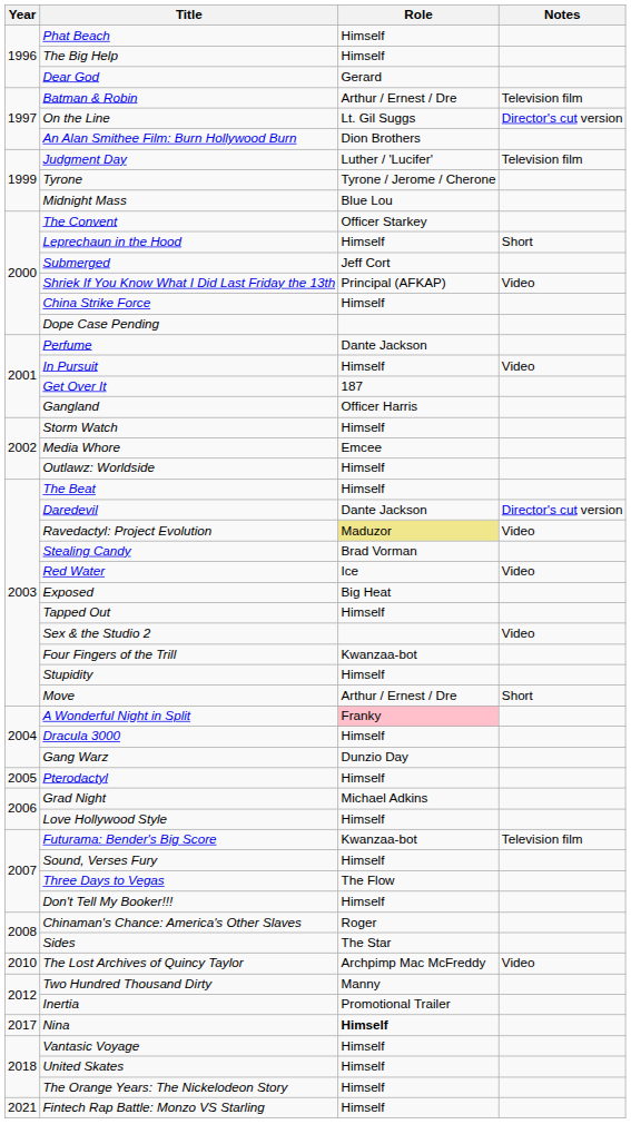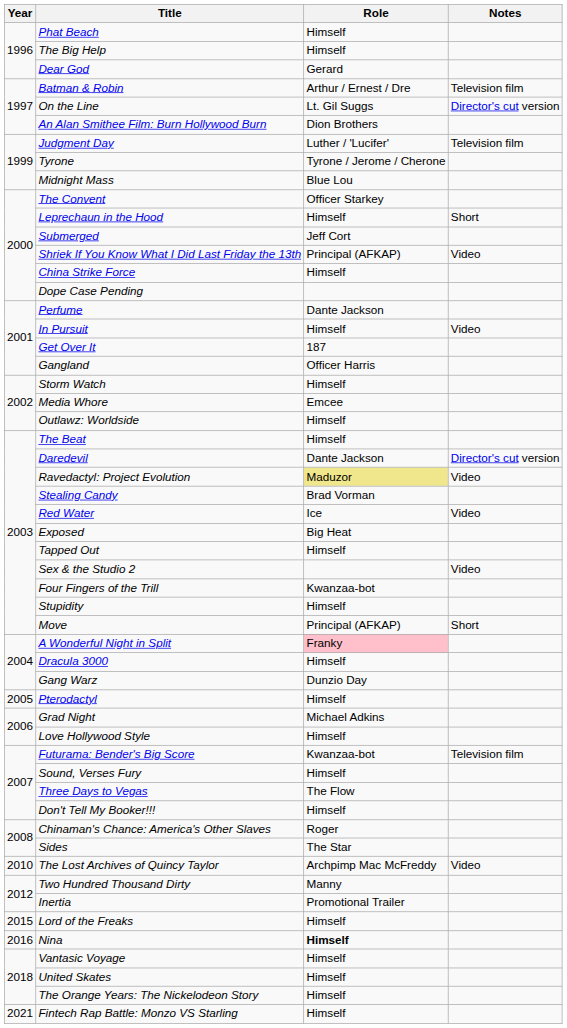 <table class="wikitable sortable">
 <tr>
 <th>Year</th>
 <th>Title</th>
 <th>Role</th>
 <th class="unsortable">Notes</th>
 </tr>
 <tr>
 <td rowspan=3>1996</td>
 <td><em><a href='#'>Phat Beach</a></em></td>
 <td>Himself</td>
 <td></td>
 </tr>
 <tr>
 <td><em>The Big Help</em></td>
 <td>Himself</td>
 <td></td>
 </tr>
 <tr>
 <td><em><a href='#'>Dear God</a></em></td>
 <td>Gerard</td>
 <td></td>
 </tr>
 <tr>
 <td rowspan=3>1997</td>
 <td><em><a href='#'>Batman & Robin</a></em></td>
 <td>Arthur / Ernest / Dre</td>
 <td>Television film</td>
 </tr>
 <tr>
 <td><em>On the Line</em></td>
 <td>Lt. Gil Suggs</td>
 <td><a href='#'>Director's cut</a> version</td>
 </tr>
 <tr>
 <td><em><a href='#'>An Alan Smithee Film: Burn Hollywood Burn</a></em></td>
 <td>Dion Brothers</td>
 <td></td>
 </tr>
 <tr>
 <td rowspan=3>1999</td>
 <td><em><a href='#'>Judgment Day</a></em></td>
 <td>Luther / 'Lucifer'</td>
 <td>Television film</td>
 </tr>
 <tr>
 <td><em>Tyrone</em></td>
 <td>Tyrone / Jerome / Cherone</td>
 <td></td>
 </tr>
 <tr>
 <td><em>Midnight Mass</em></td>
 <td>Blue Lou</td>
 <td></td>
 </tr>
 <tr>
 <td rowspan=6>2000</td>
 <td><em><a href='#'>The Convent</a></em></td>
 <td>Officer Starkey</td>
 <td></td>
 </tr>
 <tr>
 <td><em><a href='#'>Leprechaun in the Hood</a></em></td>
 <td>Himself</td>
 <td>Short</td>
 </tr>
 <tr>
 <td><em><a href='#'>Submerged</a></em></td>
 <td>Jeff Cort</td>
 <td></td>
 </tr>
 <tr>
 <td><em><a href='#'>Shriek If You Know What I Did Last Friday the 13th</a></em></td>
 <td>Principal (AFKAP)</td>
 <td>Video</td>
 </tr>
 <tr>
 <td><em><a href='#'>China Strike Force</a></em></td>
 <td>Himself</td>
 <td></td>
 </tr>
 <tr>
 <td><em>Dope Case Pending</em></td>
 <td></td>
 <td></td>
 </tr>
 <tr>
 <td rowspan=4>2001</td>
 <td><em><a href='#'>Perfume</a></em></td>
 <td>Dante Jackson</td>
 <td></td>
 </tr>
 <tr>
 <td><em><a href='#'>In Pursuit</a></em></td>
 <td>Himself</td>
 <td>Video</td>
 </tr>
 <tr>
 <td><em><a href='#'>Get Over It</a></em></td>
 <td>187</td>
 <td></td>
 </tr>
 <tr>
 <td><em>Gangland</em></td>
 <td>Officer Harris</td>
 <td></td>
 </tr>
 <tr>
 <td rowspan=3>2002</td>
 <td><em>Storm Watch</em></td>
 <td>Himself</td>
 <td></td>
 </tr>
 <tr>
 <td><em>Media Whore</em></td>
 <td>Emcee</td>
 <td></td>
 </tr>
 <tr>
 <td><em>Outlawz: Worldside</em></td>
 <td>Himself</td>
 <td></td>
 </tr>
 <tr>
 <td rowspan=11>2003</td>
 <td><em><a href='#'>The Beat</a></em></td>
 <td>Himself</td>
 <td></td>
 </tr>
 <tr>
 <td><em><a href='#'>Daredevil</a></em></td>
 <td>Dante Jackson</td>
 <td><a href='#'>Director's cut</a> version</td>
 </tr>
 <tr>
 <td><em>Ravedactyl: Project Evolution</em></td>
 <td style="background: khaki;">Maduzor</td>
 <td>Video</td>
 </tr>
 <tr>
 <td><em><a href='#'>Stealing Candy</a></em></td>
 <td>Brad Vorman</td>
 <td></td>
 </tr>
 <tr>
 <td><em><a href='#'>Red Water</a></em></td>
 <td>Ice</td>
 <td>Video</td>
 </tr>
 <tr>
 <td><em>Exposed</em></td>
 <td>Big Heat</td>
 <td></td>
 </tr>
 <tr>
 <td><em>Tapped Out</em></td>
 <td>Himself</td>
 <td></td>
 </tr>
 <tr>
 <td><em>Sex & the Studio 2</em></td>
 <td></td>
 <td>Video</td>
 </tr>
 <tr>
 <td><em>Four Fingers of the Trill</em></td>
 <td>Kwanzaa-bot</td>
 <td></td>
 </tr>
 <tr>
 <td><em>Stupidity</em></td>
 <td>Himself</td>
 <td></td>
 </tr>
 <tr>
 <td><em>Move</em></td>
-<td>Arthur / Ernest / Dre</td>
+<td>Principal (AFKAP)</td>
 <td>Short</td>
 </tr>
 <tr>
 <td rowspan=3>2004</td>
 <td><em><a href='#'>A Wonderful Night in Split</a></em></td>
 <td style="background: pink;">Franky</td>
 <td></td>
 </tr>
 <tr>
 <td><em><a href='#'>Dracula 3000</a></em></td>
 <td>Himself</td>
 <td></td>
 </tr>
 <tr>
 <td><em>Gang Warz</em></td>
 <td>Dunzio Day</td>
 <td></td>
 </tr>
 <tr>
 <td>2005</td>
 <td><em><a href='#'>Pterodactyl</a></em></td>
 <td>Himself</td>
 <td></td>
 </tr>
 <tr>
 <td rowspan=2>2006</td>
 <td><em>Grad Night</em></td>
 <td>Michael Adkins</td>
 <td></td>
 </tr>
 <tr>
 <td><em>Love Hollywood Style</em></td>
 <td>Himself</td>
 <td></td>
 </tr>
 <tr>
 <td rowspan=4>2007</td>
 <td><em><a href='#'>Futurama: Bender's Big Score</a></em></td>
 <td>Kwanzaa-bot</td>
 <td>Television film</td>
 </tr>
 <tr>
 <td><em>Sound, Verses Fury</em></td>
 <td>Himself</td>
 <td></td>
 </tr>
 <tr>
 <td><em><a href='#'>Three Days to Vegas</a></em></td>
 <td>The Flow</td>
 <td></td>
 </tr>
 <tr>
 <td><em>Don't Tell My Booker!!!</em></td>
 <td>Himself</td>
 <td></td>
 </tr>
 <tr>
 <td rowspan=2>2008</td>
 <td><em>Chinaman's Chance: America's Other Slaves</em></td>
 <td>Roger</td>
 <td></td>
 </tr>
 <tr>
 <td><em>Sides</em></td>
 <td>The Star</td>
 <td></td>
 </tr>
 <tr>
 <td>2010</td>
 <td><em>The Lost Archives of Quincy Taylor</em></td>
 <td>Archpimp Mac McFreddy</td>
 <td>Video</td>
 </tr>
 <tr>
 <td rowspan=2>2012</td>
 <td><em>Two Hundred Thousand Dirty</em></td>
 <td>Manny</td>
 <td></td>
 </tr>
 <tr>
 <td><em>Inertia</em></td>
 <td>Promotional Trailer</td>
 <td></td>
 </tr>
 <tr>
-<td>2017</td>
+<td>2015</td>
+<td><em>Lord of the Freaks</em></td>
+<td>Himself</td>
+<td></td>
+</tr>
+<tr>
+<td>2016</td>
 <td><em>Nina</em></td>
 <td><strong>Himself</strong></td>
 <td></td>
 </tr>
 <tr>
 <td rowspan=3>2018</td>
 <td><em>Vantasic Voyage</em></td>
 <td>Himself</td>
 <td></td>
 </tr>
 <tr>
 <td><em>United Skates</em></td>
 <td>Himself</td>
 <td></td>
 </tr>
 <tr>
 <td><em>The Orange Years: The Nickelodeon Story</em></td>
 <td>Himself</td>
 <td></td>
 </tr>
 <tr>
 <td>2021</td>
 <td><em>Fintech Rap Battle: Monzo VS Starling</em></td>
 <td>Himself</td>
 <td></td>
 </tr>
 </table>
